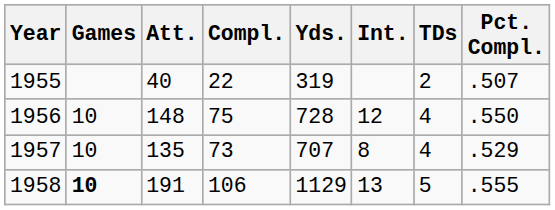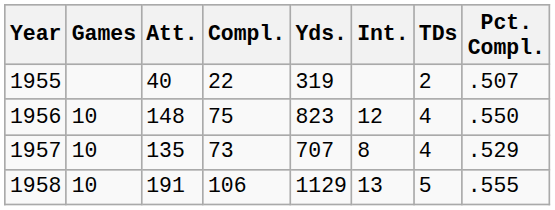 <table class="wikitable sortable">
 <tr>
 <th>Year</th>
 <th>Games</th>
 <th>Att.</th>
 <th>Compl.</th>
 <th>Yds.</th>
 <th>Int.</th>
 <th>TDs</th>
 <th>Pct.<br>Compl.</th>
 </tr>
 <tr>
 <td>1955</td>
 <td></td>
 <td>40</td>
 <td>22</td>
 <td>319</td>
 <td></td>
 <td>2</td>
 <td>.507</td>
 </tr>
 <tr>
 <td>1956</td>
 <td>10</td>
 <td>148</td>
 <td>75</td>
-<td>728</td>
+<td>823</td>
 <td>12</td>
 <td>4</td>
 <td>.550</td>
 </tr>
 <tr>
 <td>1957</td>
 <td>10</td>
 <td>135</td>
 <td>73</td>
 <td>707</td>
 <td>8</td>
 <td>4</td>
 <td>.529</td>
 </tr>
 <tr>
 <td>1958</td>
-<td><strong>10</strong></td>
+<td>10</td>
 <td>191</td>
 <td>106</td>
 <td>1129</td>
 <td>13</td>
 <td>5</td>
 <td>.555</td>
 </tr>
 </table>
